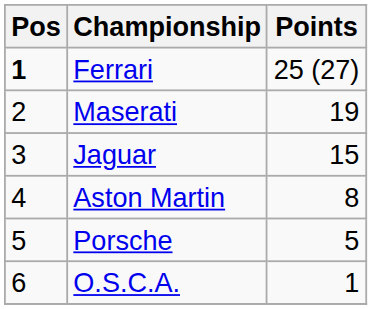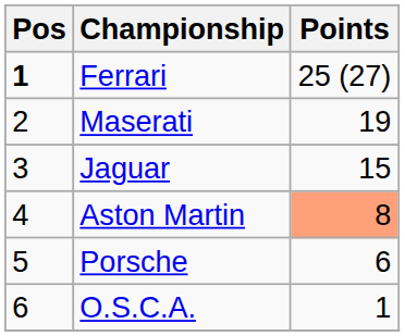 <table class="wikitable" style="font-size: 95%;">
 <tr>
 <th>Pos</th>
 <th>Championship</th>
 <th>Points</th>
 </tr>
 <tr>
 <td><strong>1</strong></td>
 <td> <a href='#'>Ferrari</a></td>
 <td align=right>25 (27)</td>
 </tr>
 <tr>
 <td>2</td>
 <td> <a href='#'>Maserati</a></td>
 <td align=right>19</td>
 </tr>
 <tr>
 <td>3</td>
 <td> <a href='#'>Jaguar</a></td>
 <td align=right>15</td>
 </tr>
 <tr>
 <td>4</td>
 <td> <a href='#'>Aston Martin</a></td>
-<td align=right>8</td>
+<td align=right style="background: lightsalmon;">8</td>
 </tr>
 <tr>
 <td>5</td>
 <td> <a href='#'>Porsche</a></td>
-<td align=right>5</td>
+<td align=right>6</td>
 </tr>
 <tr>
 <td>6</td>
 <td> <a href='#'>O.S.C.A.</a></td>
 <td align=right>1</td>
 </tr>
 <tr>
 </tr>
 </table>
